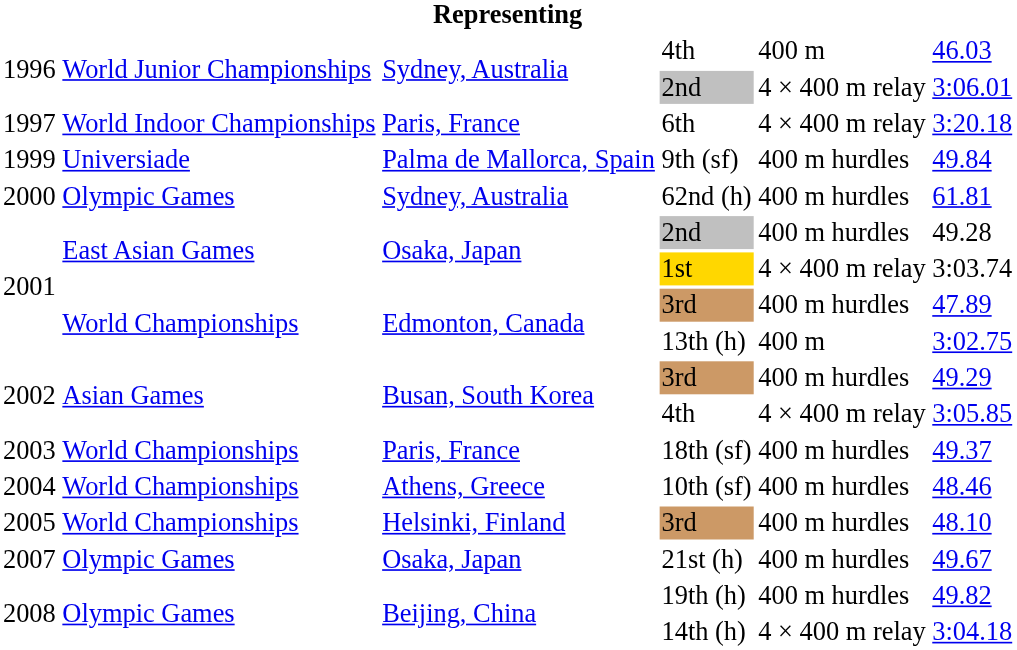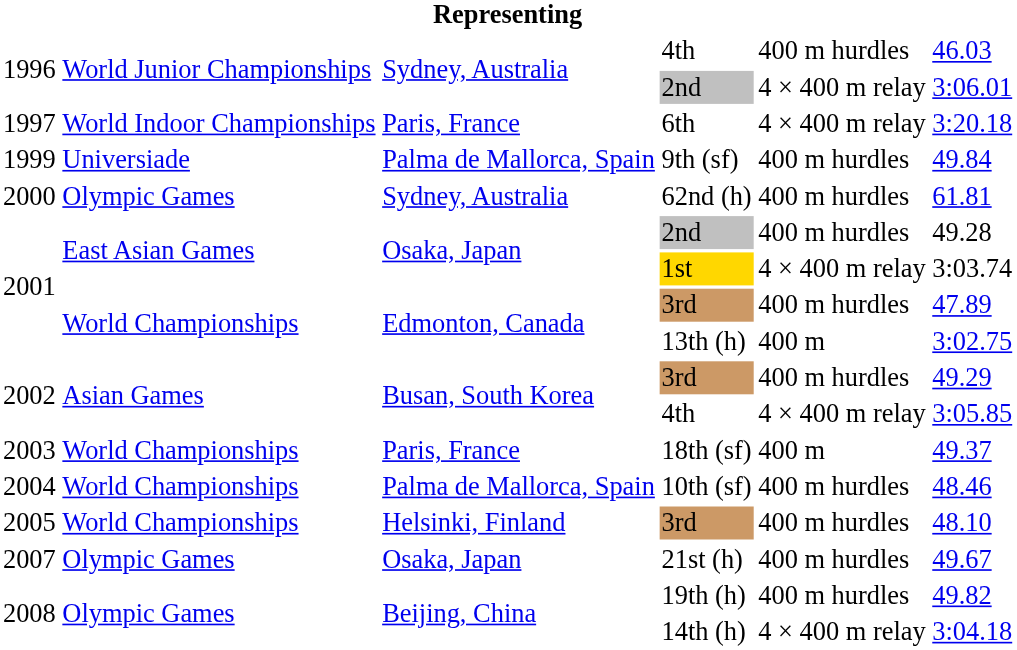 <table>
 <tr>
 <th colspan="6">Representing </th>
 </tr>
 <tr>
 <td rowspan=2>1996</td>
 <td rowspan=2><a href='#'>World Junior Championships</a></td>
 <td rowspan=2><a href='#'>Sydney, Australia</a></td>
 <td>4th</td>
-<td>400 m</td>
+<td>400 m hurdles</td>
 <td><a href='#'>46.03</a></td>
 </tr>
 <tr>
 <td bgcolor=silver>2nd</td>
 <td>4 × 400 m relay</td>
 <td><a href='#'>3:06.01</a></td>
 </tr>
 <tr>
 <td>1997</td>
 <td><a href='#'>World Indoor Championships</a></td>
 <td><a href='#'>Paris, France</a></td>
 <td>6th</td>
 <td>4 × 400 m relay</td>
 <td><a href='#'>3:20.18</a></td>
 </tr>
 <tr>
 <td>1999</td>
 <td><a href='#'>Universiade</a></td>
 <td><a href='#'>Palma de Mallorca, Spain</a></td>
 <td>9th (sf)</td>
 <td>400 m hurdles</td>
 <td><a href='#'>49.84</a></td>
 </tr>
 <tr>
 <td>2000</td>
 <td><a href='#'>Olympic Games</a></td>
 <td><a href='#'>Sydney, Australia</a></td>
 <td>62nd (h)</td>
 <td>400 m hurdles</td>
 <td><a href='#'>61.81</a></td>
 </tr>
 <tr>
 <td rowspan=4>2001</td>
 <td rowspan=2><a href='#'>East Asian Games</a></td>
 <td rowspan=2><a href='#'>Osaka, Japan</a></td>
 <td bgcolor=silver>2nd</td>
 <td>400 m hurdles</td>
 <td>49.28</td>
 </tr>
 <tr>
 <td bgcolor=gold>1st</td>
 <td>4 × 400 m relay</td>
 <td>3:03.74</td>
 </tr>
 <tr>
 <td rowspan=2><a href='#'>World Championships</a></td>
 <td rowspan=2><a href='#'>Edmonton, Canada</a></td>
 <td bgcolor=CC9966>3rd</td>
 <td>400 m hurdles</td>
 <td><a href='#'>47.89</a></td>
 </tr>
 <tr>
 <td>13th (h)</td>
 <td>400 m</td>
 <td><a href='#'>3:02.75</a></td>
 </tr>
 <tr>
 <td rowspan=2>2002</td>
 <td rowspan=2><a href='#'>Asian Games</a></td>
 <td rowspan=2><a href='#'>Busan, South Korea</a></td>
 <td bgcolor=cc9966>3rd</td>
 <td>400 m hurdles</td>
 <td><a href='#'>49.29</a></td>
 </tr>
 <tr>
 <td>4th</td>
 <td>4 × 400 m relay</td>
 <td><a href='#'>3:05.85</a></td>
 </tr>
 <tr>
 <td>2003</td>
 <td><a href='#'>World Championships</a></td>
 <td><a href='#'>Paris, France</a></td>
 <td>18th (sf)</td>
-<td>400 m hurdles</td>
+<td>400 m</td>
 <td><a href='#'>49.37</a></td>
 </tr>
 <tr>
 <td>2004</td>
 <td><a href='#'>World Championships</a></td>
-<td><a href='#'>Athens, Greece</a></td>
+<td><a href='#'>Palma de Mallorca, Spain</a></td>
 <td>10th (sf)</td>
 <td>400 m hurdles</td>
 <td><a href='#'>48.46</a></td>
 </tr>
 <tr>
 <td>2005</td>
 <td><a href='#'>World Championships</a></td>
 <td><a href='#'>Helsinki, Finland</a></td>
 <td bgcolor=CC9966>3rd</td>
 <td>400 m hurdles</td>
 <td><a href='#'>48.10</a></td>
 </tr>
 <tr>
 <td>2007</td>
 <td><a href='#'>Olympic Games</a></td>
 <td><a href='#'>Osaka, Japan</a></td>
 <td>21st (h)</td>
 <td>400 m hurdles</td>
 <td><a href='#'>49.67</a></td>
 </tr>
 <tr>
 <td rowspan=2>2008</td>
 <td rowspan=2><a href='#'>Olympic Games</a></td>
 <td rowspan=2><a href='#'>Beijing, China</a></td>
 <td>19th (h)</td>
 <td>400 m hurdles</td>
 <td><a href='#'>49.82</a></td>
 </tr>
 <tr>
 <td>14th (h)</td>
 <td>4 × 400 m relay</td>
 <td><a href='#'>3:04.18</a></td>
 </tr>
 </table>
